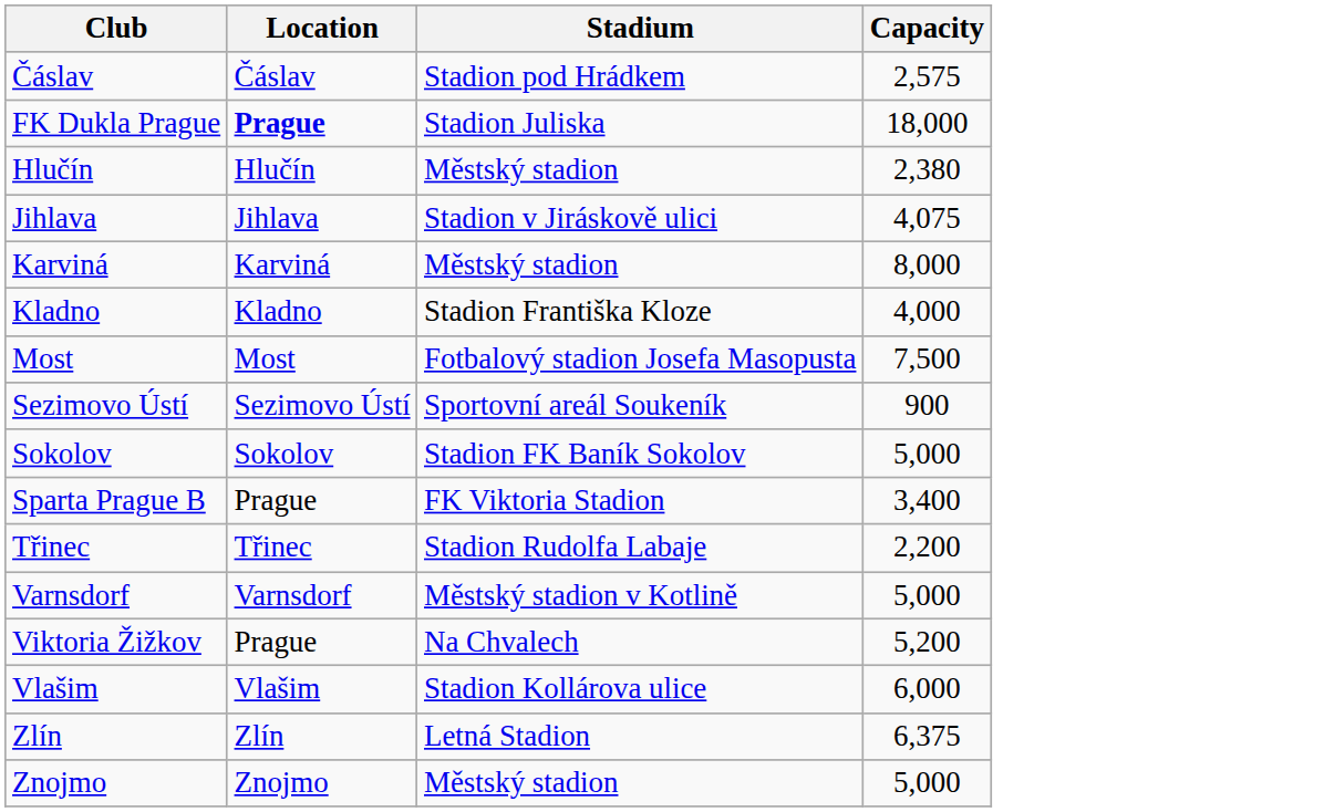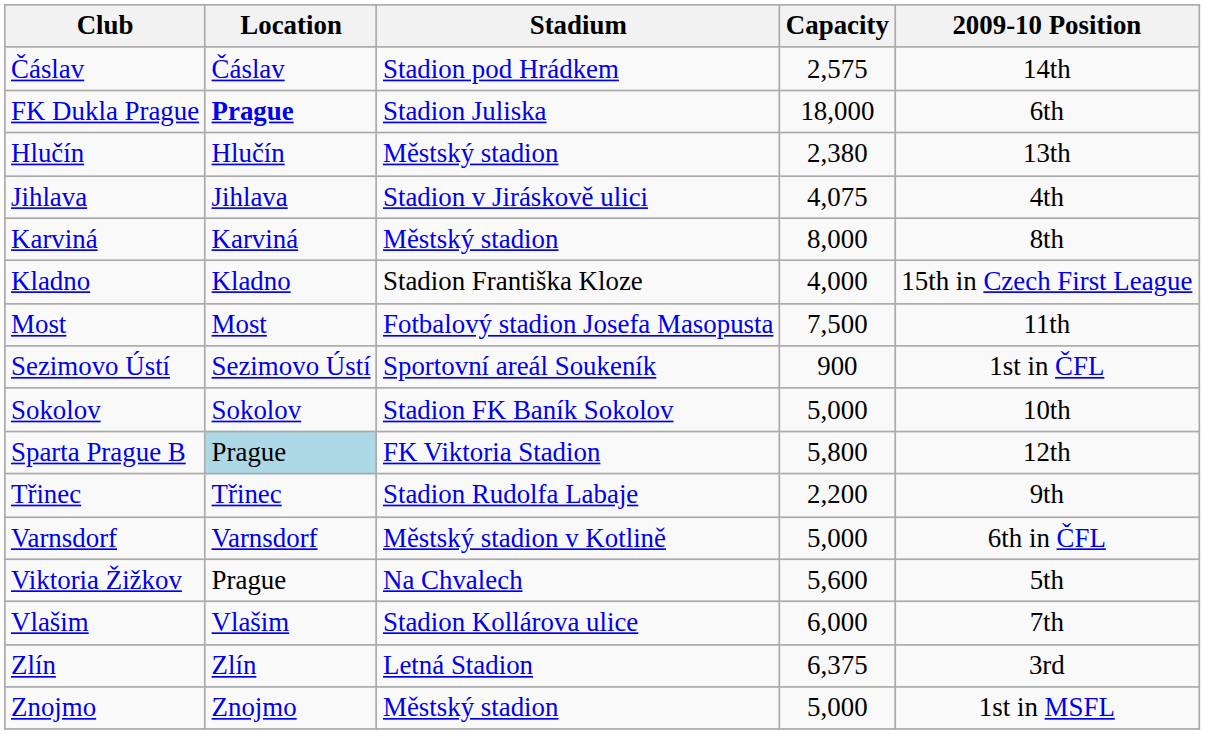 <table class="wikitable sortable">
 <tr>
 <th>Club</th>
 <th>Location</th>
 <th>Stadium</th>
 <th>Capacity</th>
+<th>2009-10 Position</th>
 </tr>
 <tr>
 <td><a href='#'>Čáslav</a></td>
 <td><a href='#'>Čáslav</a></td>
 <td><a href='#'>Stadion pod Hrádkem</a></td>
 <td align="center">2,575</td>
+<td align="center">14th</td>
 </tr>
 <tr>
 <td><a href='#'>FK Dukla Prague</a></td>
 <td><strong><a href='#'>Prague</a></strong></td>
 <td><a href='#'>Stadion Juliska</a></td>
 <td align="center">18,000</td>
+<td align="center">6th</td>
 </tr>
 <tr>
 <td><a href='#'>Hlučín</a></td>
 <td><a href='#'>Hlučín</a></td>
 <td><a href='#'>Městský stadion</a></td>
 <td align="center">2,380</td>
+<td align="center">13th</td>
 </tr>
 <tr>
 <td><a href='#'>Jihlava</a></td>
 <td><a href='#'>Jihlava</a></td>
 <td><a href='#'>Stadion v Jiráskově ulici</a></td>
 <td align="center">4,075</td>
+<td align="center">4th</td>
 </tr>
 <tr>
 <td><a href='#'>Karviná</a></td>
 <td><a href='#'>Karviná</a></td>
 <td><a href='#'>Městský stadion</a></td>
 <td align="center">8,000</td>
+<td align="center">8th</td>
 </tr>
 <tr>
 <td><a href='#'>Kladno</a></td>
 <td><a href='#'>Kladno</a></td>
 <td>Stadion Františka Kloze</td>
 <td align="center">4,000</td>
+<td align="center">15th in <a href='#'>Czech First League</a></td>
 </tr>
 <tr>
 <td><a href='#'>Most</a></td>
 <td><a href='#'>Most</a></td>
 <td><a href='#'>Fotbalový stadion Josefa Masopusta</a></td>
 <td align="center">7,500</td>
+<td align="center">11th</td>
 </tr>
 <tr>
 <td><a href='#'>Sezimovo Ústí</a></td>
 <td><a href='#'>Sezimovo Ústí</a></td>
 <td><a href='#'>Sportovní areál Soukeník</a></td>
 <td align="center">900</td>
+<td align="center">1st in <a href='#'>ČFL</a></td>
 </tr>
 <tr>
 <td><a href='#'>Sokolov</a></td>
 <td><a href='#'>Sokolov</a></td>
 <td><a href='#'>Stadion FK Baník Sokolov</a></td>
 <td align="center">5,000</td>
+<td align="center">10th</td>
 </tr>
 <tr>
 <td><a href='#'>Sparta Prague B</a></td>
-<td>Prague</td>
+<td style="background: lightblue;">Prague</td>
 <td><a href='#'>FK Viktoria Stadion</a></td>
-<td align="center">3,400</td>
+<td align="center">5,800</td>
+<td align="center">12th</td>
 </tr>
 <tr>
 <td><a href='#'>Třinec</a></td>
 <td><a href='#'>Třinec</a></td>
 <td><a href='#'>Stadion Rudolfa Labaje</a></td>
 <td align="center">2,200</td>
+<td align="center">9th</td>
 </tr>
 <tr>
 <td><a href='#'>Varnsdorf</a></td>
 <td><a href='#'>Varnsdorf</a></td>
 <td><a href='#'>Městský stadion v Kotlině</a></td>
 <td align="center">5,000</td>
+<td align="center">6th in <a href='#'>ČFL</a></td>
 </tr>
 <tr>
 <td><a href='#'>Viktoria Žižkov</a></td>
 <td>Prague</td>
 <td><a href='#'>Na Chvalech</a></td>
-<td align="center">5,200</td>
+<td align="center">5,600</td>
+<td align="center">5th</td>
 </tr>
 <tr>
 <td><a href='#'>Vlašim</a></td>
 <td><a href='#'>Vlašim</a></td>
 <td><a href='#'>Stadion Kollárova ulice</a></td>
 <td align="center">6,000</td>
+<td align="center">7th</td>
 </tr>
 <tr>
 <td><a href='#'>Zlín</a></td>
 <td><a href='#'>Zlín</a></td>
 <td><a href='#'>Letná Stadion</a></td>
 <td align="center">6,375</td>
+<td align="center">3rd</td>
 </tr>
 <tr>
 <td><a href='#'>Znojmo</a></td>
 <td><a href='#'>Znojmo</a></td>
 <td><a href='#'>Městský stadion</a></td>
 <td align="center">5,000</td>
+<td align="center">1st in <a href='#'>MSFL</a></td>
 </tr>
 </table>
